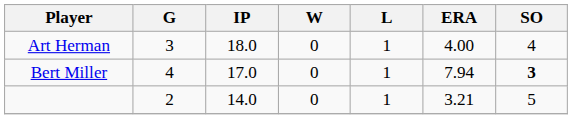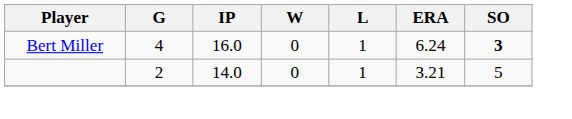 <table class="wikitable sortable">
 <tr>
 <th bgcolor="#DDDDFF" width="16%">Player</th>
 <th bgcolor="#DDDDFF" width="9%">G</th>
 <th bgcolor="#DDDDFF" width="9%">IP</th>
 <th bgcolor="#DDDDFF" width="9%">W</th>
 <th bgcolor="#DDDDFF" width="9%">L</th>
 <th bgcolor="#DDDDFF" width="9%">ERA</th>
 <th bgcolor="#DDDDFF" width="9%">SO</th>
 </tr>
-<tr align="center">
-<td><a href='#'>Art Herman</a></td>
-<td>3</td>
-<td>18.0</td>
-<td>0</td>
-<td>1</td>
-<td>4.00</td>
-<td>4</td>
-</tr>
 <tr align=center>
 <td><a href='#'>Bert Miller</a></td>
 <td>4</td>
-<td>17.0</td>
+<td>16.0</td>
 <td>0</td>
 <td>1</td>
-<td>7.94</td>
+<td>6.24</td>
 <td><strong>3</strong></td>
 </tr>
 <tr align=center>
 <td></td>
 <td>2</td>
 <td>14.0</td>
 <td>0</td>
 <td>1</td>
 <td>3.21</td>
 <td>5</td>
 </tr>
 <tr align="center">
 </tr>
 </table>
